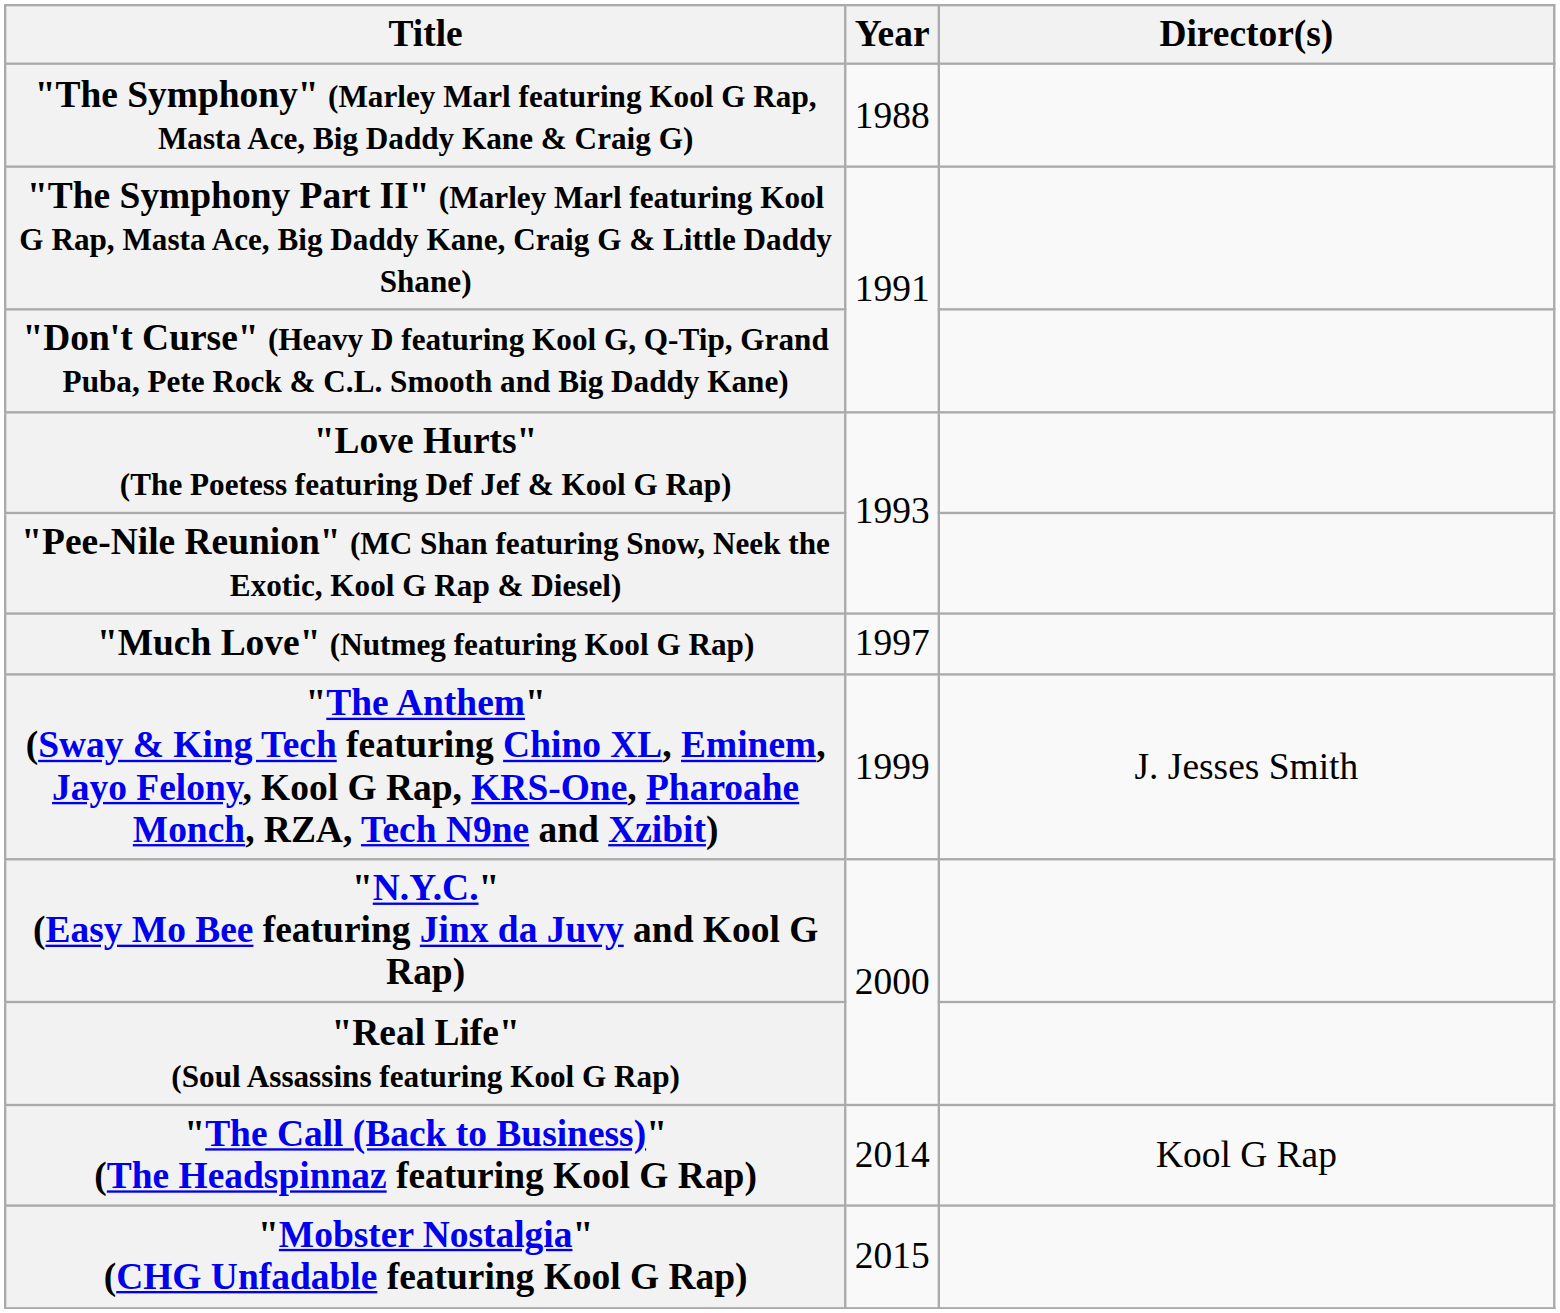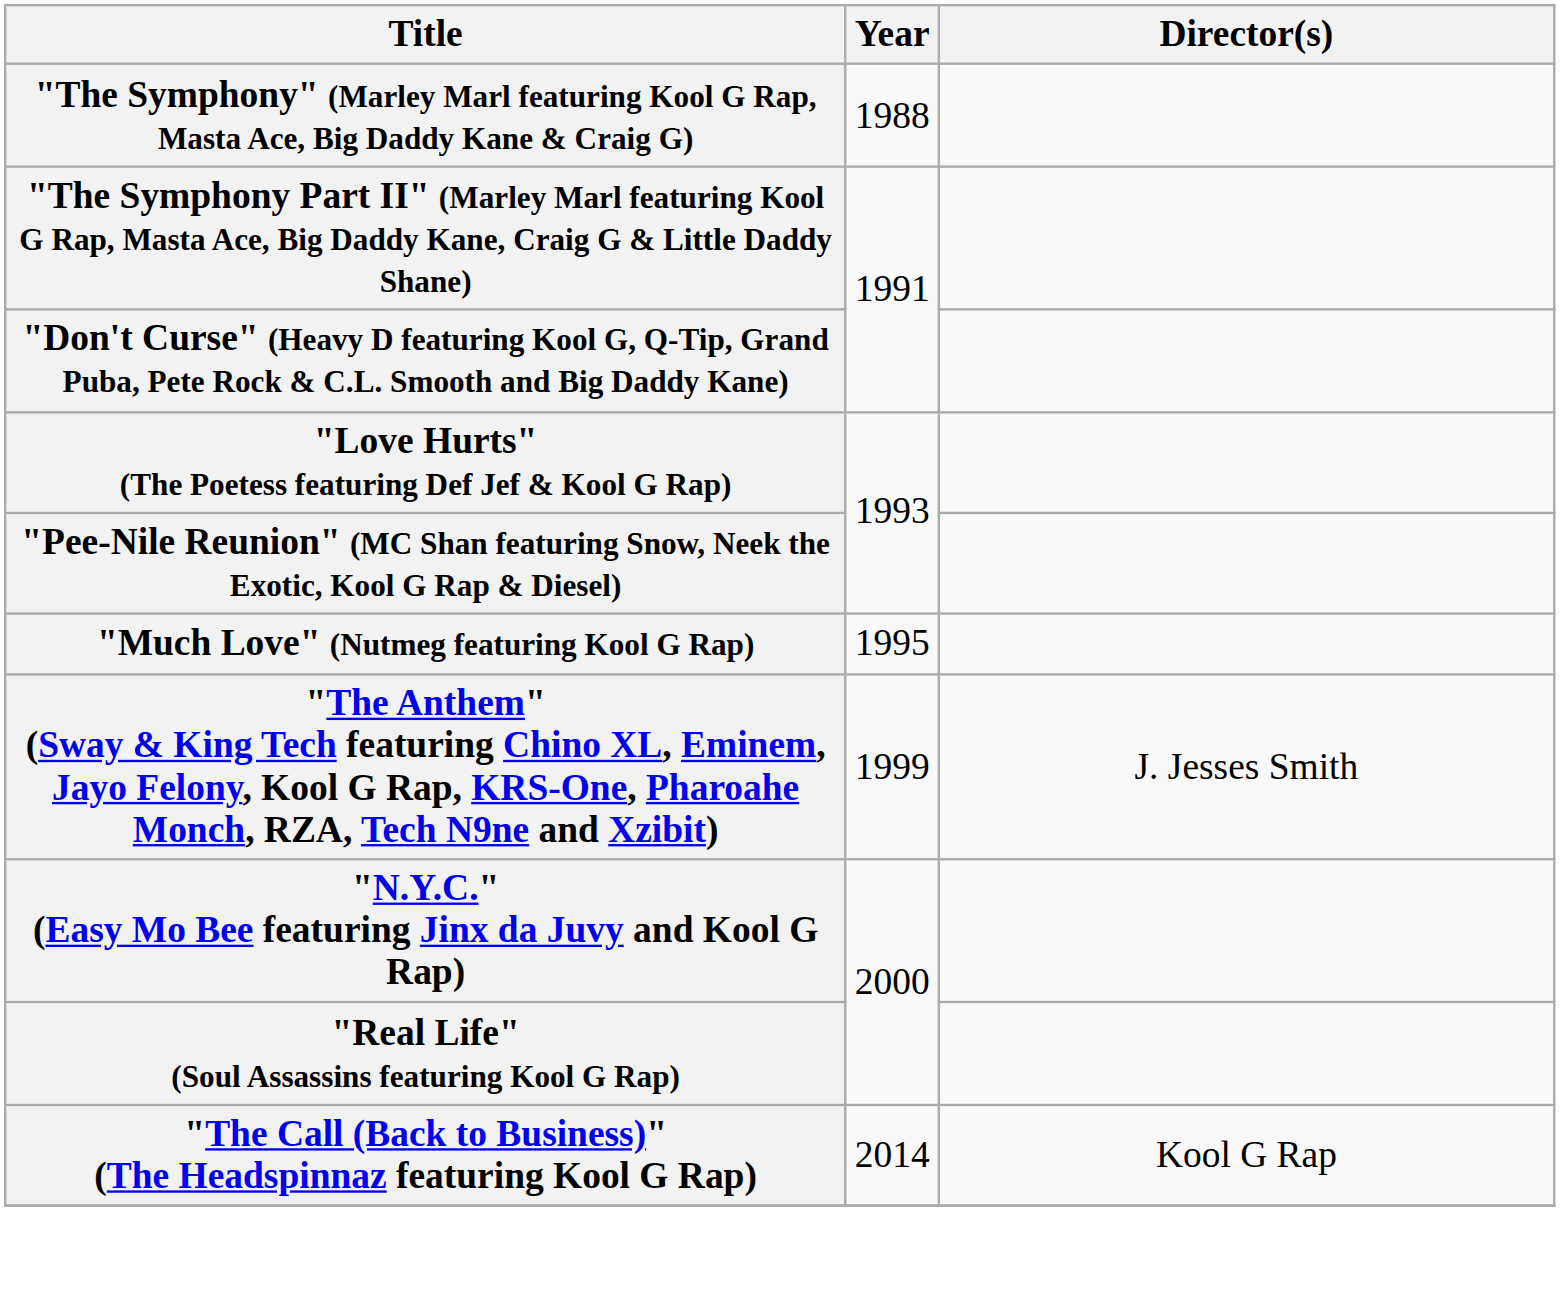 <table class="wikitable plainrowheaders" style="text-align:center;">
 <tr>
 <th scope="col" style="width:22em;">Title</th>
 <th scope="col">Year</th>
 <th scope="col" style="width:16em;">Director(s)</th>
 </tr>
 <tr>
 <th>"The Symphony" <small>(Marley Marl featuring Kool G Rap, Masta Ace, Big Daddy Kane & Craig G)</small></th>
 <td>1988</td>
 <td></td>
 </tr>
 <tr>
 <th>"The Symphony Part II" <small>(Marley Marl featuring Kool G Rap, Masta Ace, Big Daddy Kane, Craig G & Little Daddy Shane)</small></th>
 <td rowspan="2">1991</td>
 <td></td>
 </tr>
 <tr>
 <th>"Don't Curse" <small>(Heavy D featuring Kool G, Q-Tip, Grand Puba, Pete Rock & C.L. Smooth and Big Daddy Kane)</small></th>
 <td></td>
 </tr>
 <tr>
 <th>"Love Hurts"<br><small>(The Poetess featuring Def Jef & Kool G Rap)</small></th>
 <td rowspan="2">1993</td>
 <td></td>
 </tr>
 <tr>
 <th>"Pee-Nile Reunion" <small>(MC Shan featuring Snow, Neek the Exotic, Kool G Rap & Diesel)</small></th>
 <td></td>
 </tr>
 <tr>
 <th>"Much Love" <small>(Nutmeg featuring Kool G Rap)</small></th>
-<td>1997</td>
+<td>1995</td>
 <td></td>
 </tr>
 <tr>
 <th scope="row">"<a href='#'>The Anthem</a>"<br><span>(<a href='#'>Sway & King Tech</a> featuring <a href='#'>Chino XL</a>, <a href='#'>Eminem</a>, <a href='#'>Jayo Felony</a>, Kool G Rap, <a href='#'>KRS-One</a>, <a href='#'>Pharoahe Monch</a>, RZA, <a href='#'>Tech N9ne</a> and <a href='#'>Xzibit</a>)</span></th>
 <td>1999</td>
 <td rowspan="1">J. Jesses Smith</td>
 </tr>
 <tr>
 <th scope="row">"<a href='#'>N.Y.C.</a>"<br><span>(<a href='#'>Easy Mo Bee</a> featuring <a href='#'>Jinx da Juvy</a> and Kool G Rap)</span></th>
 <td rowspan="2">2000</td>
 <td rowspan="1"></td>
 </tr>
 <tr>
 <th>"Real Life"<br><small>(Soul Assassins featuring Kool G Rap)</small></th>
 <td></td>
 </tr>
 <tr>
 <th scope="row">"<a href='#'>The Call (Back to Business)</a>"<br><span>(<a href='#'>The Headspinnaz</a> featuring Kool G Rap)</span></th>
 <td rowspan="1">2014</td>
 <td rowspan="1">Kool G Rap</td>
 </tr>
 <tr>
-<th scope="row">"<a href='#'>Mobster Nostalgia</a>"<br><span>(<a href='#'>CHG Unfadable</a> featuring Kool G Rap)</span></th>
-<td rowspan="1">2015</td>
-<td rowspan="1"></td>
-</tr>
-<tr>
 </tr>
 </table>
